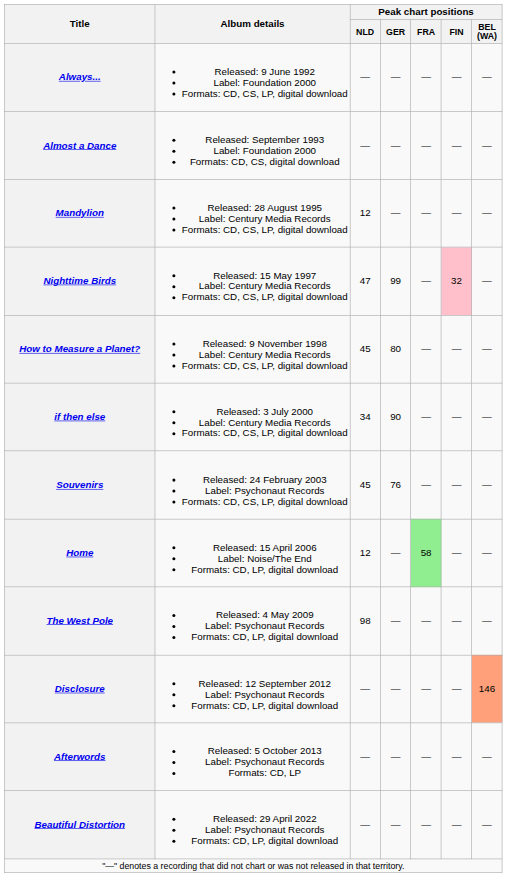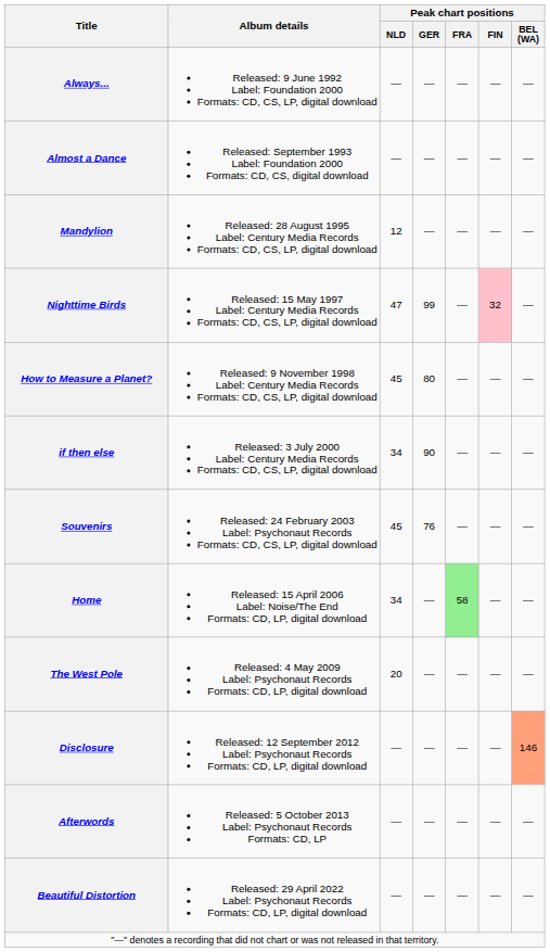 <table class="wikitable plainrowheaders" style="text-align:center;">
 <tr>
 <th scope="col" rowspan="2" style="width:15em;">Title</th>
 <th scope="col" rowspan="2">Album details</th>
 <th scope="col" colspan="5">Peak chart positions</th>
 </tr>
 <tr>
 <th scope="col" style="width:3em;font-size:90%;">NLD<br></th>
 <th scope="col" style="width:3em;font-size:90%;">GER<br></th>
 <th scope="col" style="width:3em;font-size:90%;">FRA<br></th>
 <th scope="col" style="width:3em;font-size:90%;">FIN<br></th>
 <th scope="col" style="width:3em;font-size:90%;">BEL (WA)<br></th>
 </tr>
 <tr>
 <th scope="row"><em><a href='#'>Always...</a></em></th>
 <td><br><ul><li>Released: 9 June 1992</li><li>Label: Foundation 2000</li><li>Formats: CD, CS, LP, digital download</li></ul></td>
 <td>—</td>
 <td>—</td>
 <td>—</td>
 <td>—</td>
 <td>—</td>
 </tr>
 <tr>
 <th scope="row"><em><a href='#'>Almost a Dance</a></em></th>
 <td><br><ul><li>Released: September 1993</li><li>Label: Foundation 2000</li><li>Formats: CD, CS, digital download</li></ul></td>
 <td>—</td>
 <td>—</td>
 <td>—</td>
 <td>—</td>
 <td>—</td>
 </tr>
 <tr>
 <th scope="row"><em><a href='#'>Mandylion</a></em></th>
 <td><br><ul><li>Released: 28 August 1995</li><li>Label: Century Media Records</li><li>Formats: CD, CS, LP, digital download</li></ul></td>
 <td>12</td>
 <td>—</td>
 <td>—</td>
 <td>—</td>
 <td>—</td>
 </tr>
 <tr>
 <th scope="row"><em><a href='#'>Nighttime Birds</a></em></th>
 <td><br><ul><li>Released: 15 May 1997</li><li>Label: Century Media Records</li><li>Formats: CD, CS, LP, digital download</li></ul></td>
 <td>47</td>
 <td>99</td>
 <td>—</td>
 <td style="background: pink;">32</td>
 <td>—</td>
 </tr>
 <tr>
 <th scope="row"><em><a href='#'>How to Measure a Planet?</a></em></th>
 <td><br><ul><li>Released: 9 November 1998</li><li>Label: Century Media Records</li><li>Formats: CD, CS, LP, digital download</li></ul></td>
 <td>45</td>
 <td>80</td>
 <td>—</td>
 <td>—</td>
 <td>—</td>
 </tr>
 <tr>
 <th scope="row"><em><a href='#'>if then else</a></em></th>
 <td><br><ul><li>Released: 3 July 2000</li><li>Label: Century Media Records</li><li>Formats: CD, CS, LP, digital download</li></ul></td>
 <td>34</td>
 <td>90</td>
 <td>—</td>
 <td>—</td>
 <td>—</td>
 </tr>
 <tr>
 <th scope="row"><em><a href='#'>Souvenirs</a></em></th>
 <td><br><ul><li>Released: 24 February 2003</li><li>Label: Psychonaut Records</li><li>Formats: CD, CS, LP, digital download</li></ul></td>
 <td>45</td>
 <td>76</td>
 <td>—</td>
 <td>—</td>
 <td>—</td>
 </tr>
 <tr>
 <th scope="row"><em><a href='#'>Home</a></em></th>
 <td><br><ul><li>Released: 15 April 2006</li><li>Label: Noise/The End</li><li>Formats: CD, LP, digital download</li></ul></td>
-<td>12</td>
+<td>34</td>
 <td>—</td>
 <td style="background: lightgreen;">58</td>
 <td>—</td>
 <td>—</td>
 </tr>
 <tr>
 <th scope="row"><em><a href='#'>The West Pole</a></em></th>
 <td><br><ul><li>Released: 4 May 2009</li><li>Label: Psychonaut Records</li><li>Formats: CD, LP, digital download</li></ul></td>
-<td>98</td>
+<td>20</td>
 <td>—</td>
 <td>—</td>
 <td>—</td>
 <td>—</td>
 </tr>
 <tr>
 <th scope="row"><em><a href='#'>Disclosure</a></em></th>
 <td><br><ul><li>Released: 12 September 2012</li><li>Label: Psychonaut Records</li><li>Formats: CD, LP, digital download</li></ul></td>
 <td>—</td>
 <td>—</td>
 <td>—</td>
 <td>—</td>
 <td style="background: lightsalmon;">146</td>
 </tr>
 <tr>
 <th scope="row"><em><a href='#'>Afterwords</a></em></th>
 <td><br><ul><li>Released: 5 October 2013</li><li>Label: Psychonaut Records</li><li>Formats: CD, LP</li></ul></td>
 <td>—</td>
 <td>—</td>
 <td>—</td>
 <td>—</td>
 <td>—</td>
 </tr>
 <tr>
 <th scope="row"><em><a href='#'>Beautiful Distortion</a></em></th>
 <td><br><ul><li>Released: 29 April 2022</li><li>Label: Psychonaut Records</li><li>Formats: CD, LP, digital download</li></ul></td>
 <td>—</td>
 <td>—</td>
 <td>—</td>
 <td>—</td>
 <td>—</td>
 </tr>
 <tr>
 <td colspan="10" style="font-size:90%">"—" denotes a recording that did not chart or was not released in that territory.</td>
 </tr>
 </table>
